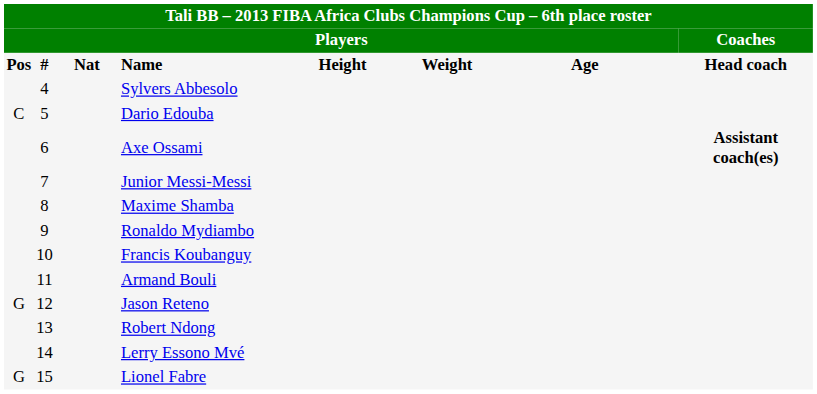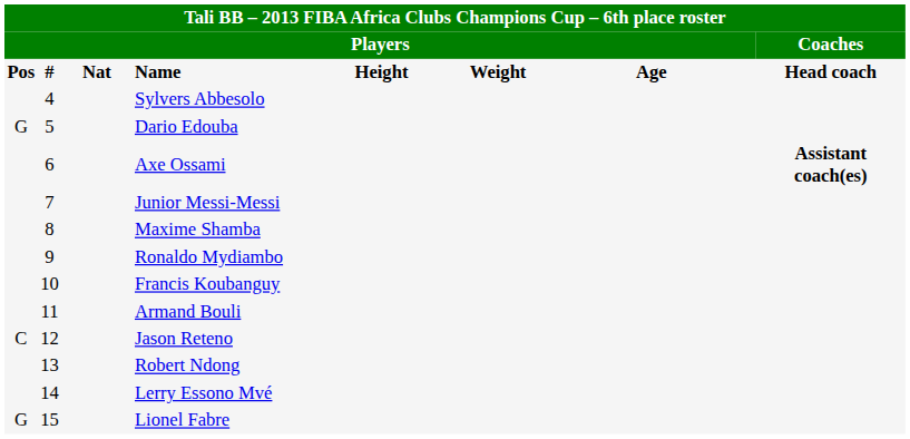 <table border=0 cellpadding=2 cellspacing=0  |- bgcolor=#f5f5f5 style="text-align:center; font-size:85%;" width=75%>
 <tr>
 <td colspan="8" style="background: green; color: white"><strong>Tali BB – 2013 FIBA Africa Clubs Champions Cup – 6th place roster</strong></td>
 </tr>
 <tr>
 <td colspan="7" style="background: green; color: white"><strong>Players</strong></td>
 <td style="background: green; color: white"><strong>Coaches</strong></td>
 </tr>
 <tr style="background=#f5f5f5; color: black">
 <th width=5px>Pos</th>
 <th width=5px>#</th>
 <th width=50px>Nat</th>
 <th width=135px align=left>Name</th>
 <th width=100px>Height</th>
 <th width=70px>Weight</th>
 <th width=160px>Age</th>
 <th width=110px>Head coach</th>
 </tr>
 <tr>
 <td></td>
 <td>4</td>
 <td></td>
 <td align=left><a href='#'>Sylvers Abbesolo</a></td>
 <td></td>
 <td></td>
 <td></td>
 <td></td>
 </tr>
 <tr>
-<td>C</td>
+<td>G</td>
 <td>5</td>
 <td></td>
 <td align=left><a href='#'>Dario Edouba</a></td>
 <td></td>
 <td></td>
 <td></td>
 <td></td>
 </tr>
 <tr>
 <td></td>
 <td>6</td>
 <td></td>
 <td align=left><a href='#'>Axe Ossami</a></td>
 <td></td>
 <td></td>
 <td><span></span></td>
 <td><strong>Assistant coach(es)</strong></td>
 </tr>
 <tr>
 <td></td>
 <td>7</td>
 <td></td>
 <td align=left><a href='#'>Junior Messi-Messi</a></td>
 <td></td>
 <td></td>
 <td></td>
 <td></td>
 </tr>
 <tr>
 <td></td>
 <td>8</td>
 <td></td>
 <td align=left><a href='#'>Maxime Shamba</a></td>
 <td></td>
 <td></td>
 <td></td>
 <td></td>
 </tr>
 <tr>
 <td></td>
 <td>9</td>
 <td></td>
 <td align=left><a href='#'>Ronaldo Mydiambo</a></td>
 <td></td>
 <td></td>
 <td></td>
 <td></td>
 </tr>
 <tr>
 <td></td>
 <td>10</td>
 <td></td>
 <td align=left><a href='#'>Francis Koubanguy</a></td>
 <td></td>
 <td></td>
 <td></td>
 <td></td>
 </tr>
 <tr>
 <td></td>
 <td>11</td>
 <td></td>
 <td align=left><a href='#'>Armand Bouli</a></td>
 <td></td>
 <td></td>
 <td></td>
 <td></td>
 </tr>
 <tr>
-<td>G</td>
+<td>C</td>
 <td>12</td>
 <td></td>
 <td align=left><a href='#'>Jason Reteno</a></td>
 <td><span></span></td>
 <td></td>
 <td><span></span></td>
 <td></td>
 </tr>
 <tr>
 <td></td>
 <td>13</td>
 <td></td>
 <td align=left><a href='#'>Robert Ndong</a></td>
 <td></td>
 <td></td>
 <td><span></span></td>
 <td></td>
 </tr>
 <tr>
 <td></td>
 <td>14</td>
 <td></td>
 <td align=left><a href='#'>Lerry Essono Mvé</a></td>
 <td></td>
 <td></td>
 <td><span></span></td>
 <td></td>
 </tr>
 <tr>
 <td>G</td>
 <td>15</td>
 <td></td>
 <td align=left><a href='#'>Lionel Fabre</a></td>
 <td><span></span></td>
 <td></td>
 <td></td>
 <td></td>
 </tr>
 </table>
